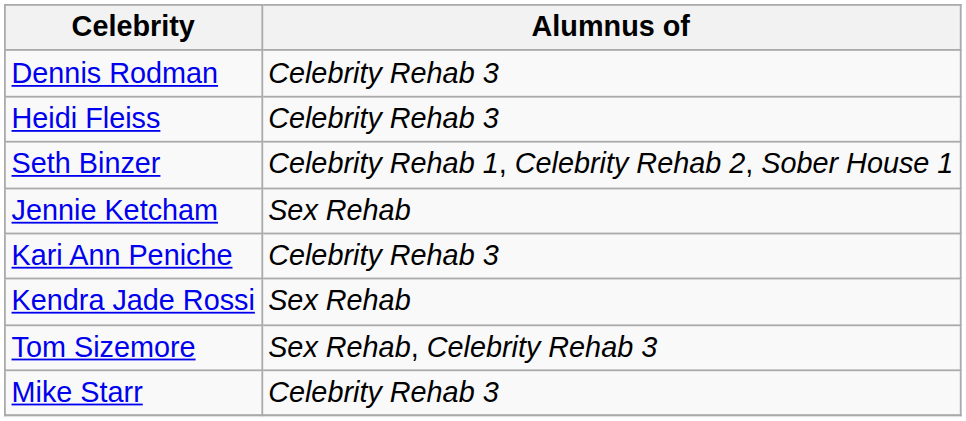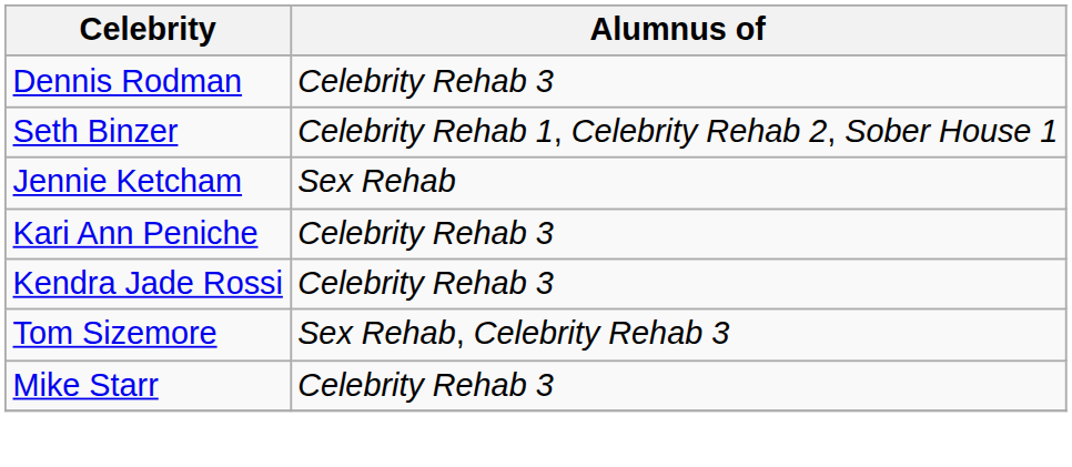 <table class="wikitable">
 <tr>
 <th>Celebrity</th>
 <th>Alumnus of</th>
 </tr>
 <tr>
 <td><a href='#'>Dennis Rodman</a></td>
-<td><em>Celebrity Rehab 3</em></td>
-</tr>
-<tr>
-<td><a href='#'>Heidi Fleiss</a></td>
 <td><em>Celebrity Rehab 3</em></td>
 </tr>
 <tr>
 <td><a href='#'>Seth Binzer</a></td>
 <td><em>Celebrity Rehab 1</em>, <em>Celebrity Rehab 2</em>, <em>Sober House 1</em></td>
 </tr>
 <tr>
 <td><a href='#'>Jennie Ketcham</a></td>
 <td><em>Sex Rehab</em></td>
 </tr>
 <tr>
 <td><a href='#'>Kari Ann Peniche</a></td>
 <td><em>Celebrity Rehab 3</em></td>
 </tr>
 <tr>
 <td><a href='#'>Kendra Jade Rossi</a></td>
-<td><em>Sex Rehab</em></td>
+<td><em>Celebrity Rehab 3</em></td>
 </tr>
 <tr>
 <td><a href='#'>Tom Sizemore</a></td>
 <td><em>Sex Rehab</em>, <em>Celebrity Rehab 3</em></td>
 </tr>
 <tr>
 <td><a href='#'>Mike Starr</a></td>
 <td><em>Celebrity Rehab 3</em></td>
 </tr>
 <tr>
 </tr>
 </table>
